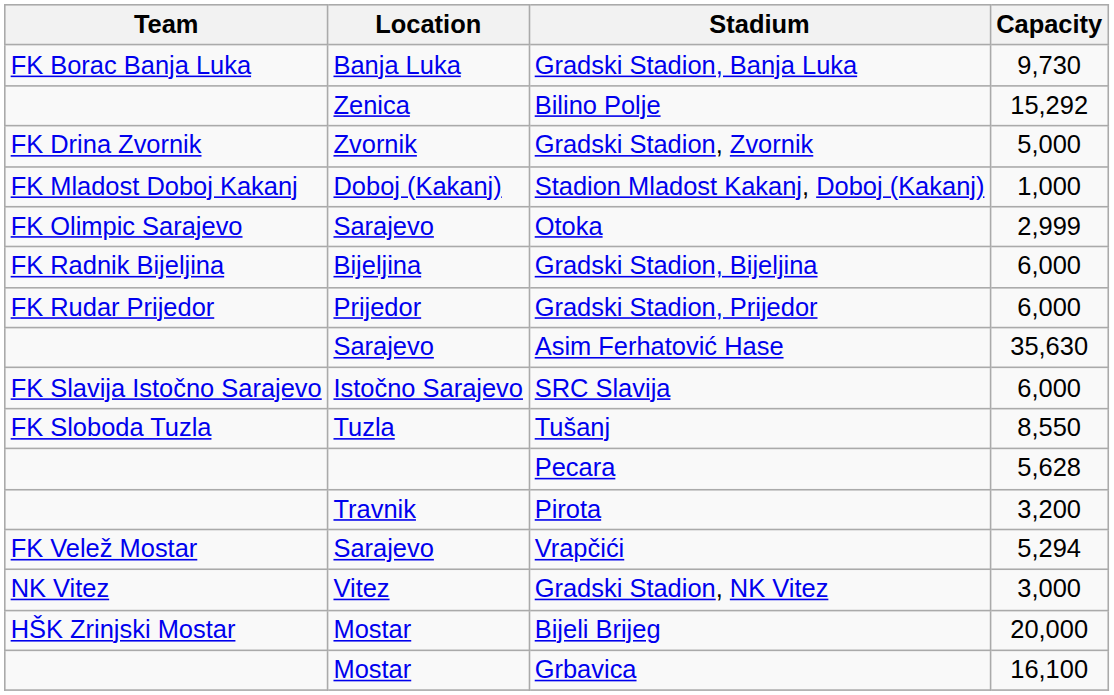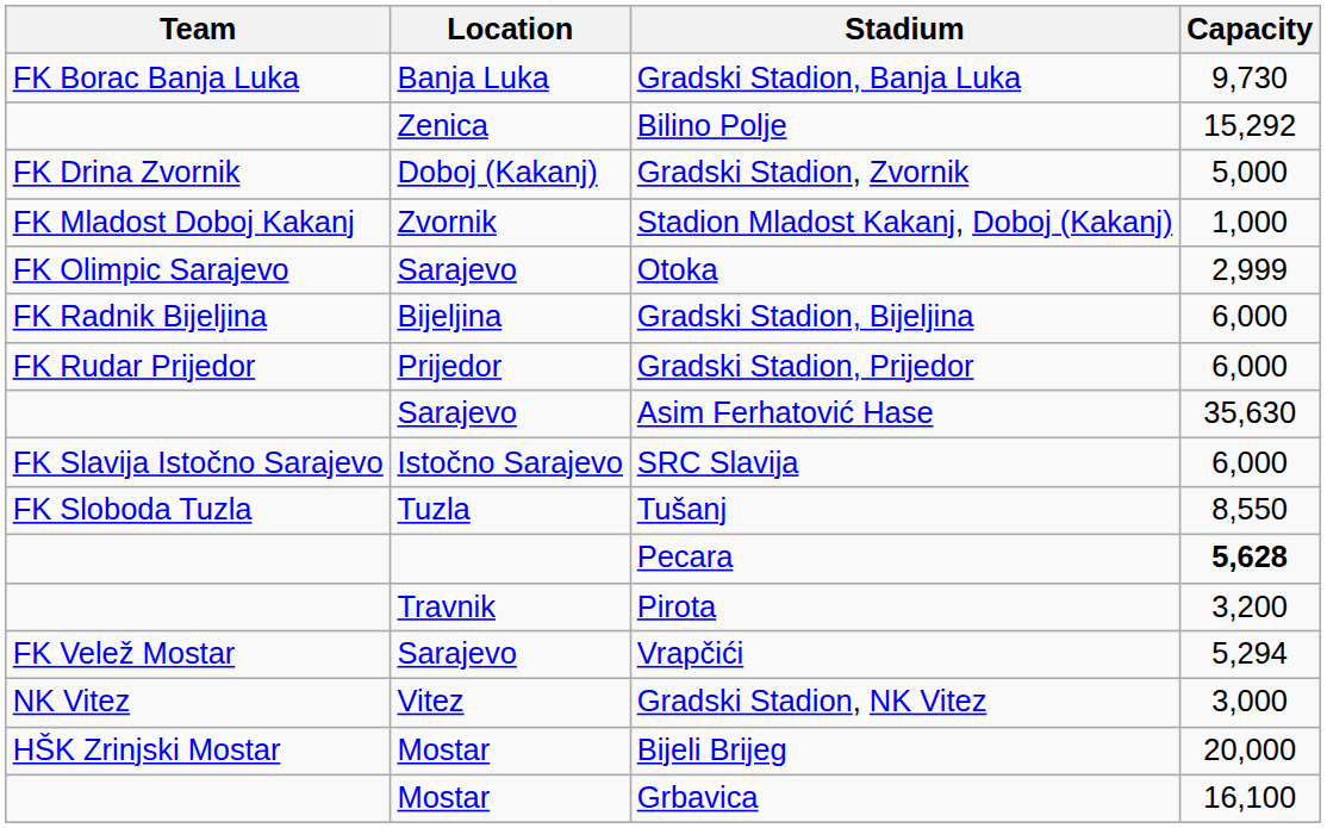 <table class="wikitable sortable">
 <tr>
 <th>Team</th>
 <th>Location</th>
 <th>Stadium</th>
 <th>Capacity</th>
 </tr>
 <tr>
 <td><a href='#'>FK Borac Banja Luka</a></td>
 <td><a href='#'>Banja Luka</a></td>
 <td><a href='#'>Gradski Stadion, Banja Luka</a></td>
 <td align="center">9,730</td>
 </tr>
 <tr>
 <td></td>
 <td><a href='#'>Zenica</a></td>
 <td><a href='#'>Bilino Polje</a></td>
 <td align="center">15,292</td>
 </tr>
 <tr>
 <td><a href='#'>FK Drina Zvornik</a></td>
-<td><a href='#'>Zvornik</a></td>
+<td><a href='#'>Doboj (Kakanj)</a></td>
 <td><a href='#'>Gradski Stadion</a>, <a href='#'>Zvornik</a></td>
 <td align="center">5,000</td>
 </tr>
 <tr>
 <td><a href='#'>FK Mladost Doboj Kakanj</a></td>
-<td><a href='#'>Doboj (Kakanj)</a></td>
+<td><a href='#'>Zvornik</a></td>
 <td><a href='#'>Stadion Mladost Kakanj</a>, <a href='#'>Doboj (Kakanj)</a></td>
 <td align="center">1,000</td>
 </tr>
 <tr>
 <td><a href='#'>FK Olimpic Sarajevo</a></td>
 <td><a href='#'>Sarajevo</a></td>
 <td><a href='#'>Otoka</a></td>
 <td align="center">2,999</td>
 </tr>
 <tr>
 <td><a href='#'>FK Radnik Bijeljina</a></td>
 <td><a href='#'>Bijeljina</a></td>
 <td><a href='#'>Gradski Stadion, Bijeljina</a></td>
 <td align="center">6,000</td>
 </tr>
 <tr>
 <td><a href='#'>FK Rudar Prijedor</a></td>
 <td><a href='#'>Prijedor</a></td>
 <td><a href='#'>Gradski Stadion, Prijedor</a></td>
 <td align="center">6,000</td>
 </tr>
 <tr>
 <td></td>
 <td><a href='#'>Sarajevo</a></td>
 <td><a href='#'>Asim Ferhatović Hase</a></td>
 <td align="center">35,630</td>
 </tr>
 <tr>
 <td><a href='#'>FK Slavija Istočno Sarajevo</a></td>
 <td><a href='#'>Istočno Sarajevo</a></td>
 <td><a href='#'>SRC Slavija</a></td>
 <td align="center">6,000</td>
 </tr>
 <tr>
 <td><a href='#'>FK Sloboda Tuzla</a></td>
 <td><a href='#'>Tuzla</a></td>
 <td><a href='#'>Tušanj</a></td>
 <td align="center">8,550</td>
 </tr>
 <tr>
 <td></td>
 <td></td>
 <td><a href='#'>Pecara</a></td>
-<td align="center">5,628</td>
+<td align="center"><strong>5,628</strong></td>
 </tr>
 <tr>
 <td></td>
 <td><a href='#'>Travnik</a></td>
 <td><a href='#'>Pirota</a></td>
 <td align="center">3,200</td>
 </tr>
 <tr>
 <td><a href='#'>FK Velež Mostar</a></td>
 <td><a href='#'>Sarajevo</a></td>
 <td><a href='#'>Vrapčići</a></td>
 <td align="center">5,294</td>
 </tr>
 <tr>
 <td><a href='#'>NK Vitez</a></td>
 <td><a href='#'>Vitez</a></td>
 <td><a href='#'>Gradski Stadion</a>, <a href='#'>NK Vitez</a></td>
 <td align="center">3,000</td>
 </tr>
 <tr>
 <td><a href='#'>HŠK Zrinjski Mostar</a></td>
 <td><a href='#'>Mostar</a></td>
 <td><a href='#'>Bijeli Brijeg</a></td>
 <td align="center">20,000</td>
 </tr>
 <tr>
 <td></td>
 <td><a href='#'>Mostar</a></td>
 <td><a href='#'>Grbavica</a></td>
 <td align="center">16,100</td>
 </tr>
 </table>
